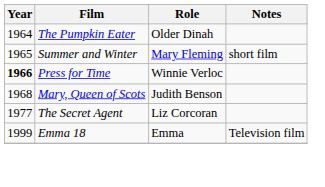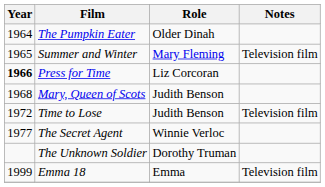 <table class="wikitable">
 <tr>
 <th>Year</th>
 <th>Film</th>
 <th>Role</th>
 <th>Notes</th>
 </tr>
 <tr>
 <td>1964</td>
 <td><em><a href='#'>The Pumpkin Eater</a></em></td>
 <td>Older Dinah</td>
 <td></td>
 </tr>
 <tr>
 <td>1965</td>
 <td><em>Summer and Winter</em></td>
 <td><a href='#'>Mary Fleming</a></td>
-<td>short film</td>
+<td>Television film</td>
 </tr>
 <tr>
 <td><strong>1966</strong></td>
 <td><em><a href='#'>Press for Time</a></em></td>
-<td>Winnie Verloc</td>
+<td>Liz Corcoran</td>
 <td></td>
 </tr>
 <tr>
 <td>1968</td>
 <td><em><a href='#'>Mary, Queen of Scots</a></em></td>
 <td>Judith Benson</td>
 <td></td>
 </tr>
 <tr>
+<td>1972</td>
+<td><em>Time to Lose</em></td>
+<td>Judith Benson</td>
+<td>Television film</td>
+</tr>
+<tr>
 <td>1977</td>
 <td><em>The Secret Agent</em></td>
-<td>Liz Corcoran</td>
+<td>Winnie Verloc</td>
+<td></td>
+</tr>
+<tr>
+<td></td>
+<td><em>The Unknown Soldier</em></td>
+<td>Dorothy Truman</td>
 <td></td>
 </tr>
 <tr>
 <td>1999</td>
 <td><em>Emma 18</em></td>
 <td>Emma</td>
 <td>Television film</td>
 </tr>
 <tr>
 </tr>
 </table>
